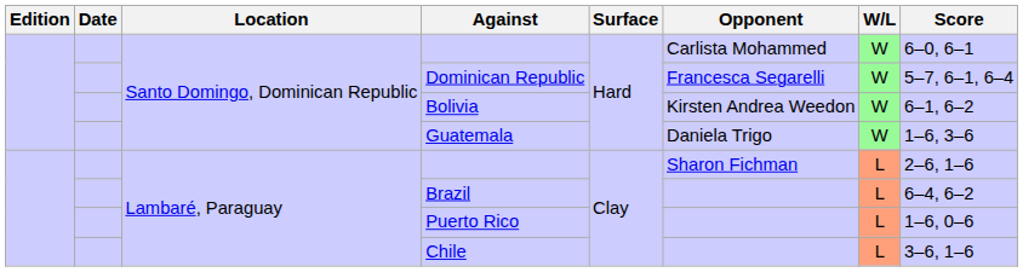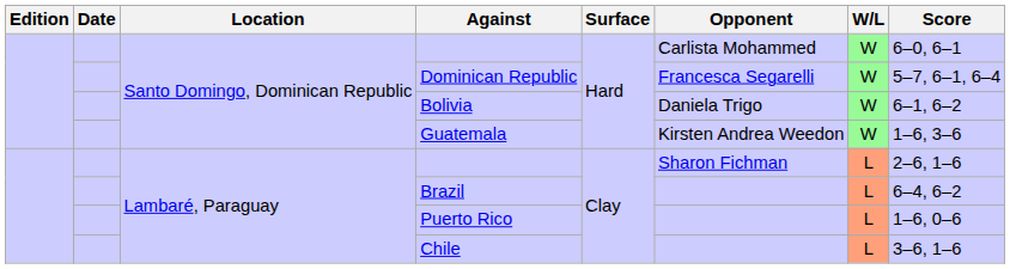 <table class=wikitable style=font-size:97%>
 <tr>
 <th>Edition</th>
 <th>Date</th>
 <th>Location</th>
 <th>Against</th>
 <th>Surface</th>
 <th>Opponent</th>
 <th>W/L</th>
 <th>Score</th>
 </tr>
 <tr style="background:#ccf;">
 <td rowspan="4"></td>
 <td></td>
 <td rowspan="4"><a href='#'>Santo Domingo</a>, Dominican Republic</td>
 <td> </td>
 <td rowspan="4">Hard</td>
 <td> Carlista Mohammed</td>
 <td style="text-align:center; background:#98fb98;">W</td>
 <td>6–0, 6–1</td>
 </tr>
 <tr style="background:#ccf;">
 <td></td>
 <td> <a href='#'>Dominican Republic</a></td>
 <td> <a href='#'>Francesca Segarelli</a></td>
 <td style="text-align:center; background:#98fb98;">W</td>
 <td>5–7, 6–1, 6–4</td>
 </tr>
 <tr style="background:#ccf;">
 <td></td>
 <td> <a href='#'>Bolivia</a></td>
-<td> Kirsten Andrea Weedon</td>
+<td> Daniela Trigo</td>
 <td style="text-align:center; background:#98fb98;">W</td>
 <td>6–1, 6–2</td>
 </tr>
 <tr style="background:#ccf;">
 <td></td>
 <td> <a href='#'>Guatemala</a></td>
-<td> Daniela Trigo</td>
+<td> Kirsten Andrea Weedon</td>
 <td style="text-align:center; background:#98fb98;">W</td>
 <td>1–6, 3–6</td>
 </tr>
 <tr style="background:#ccf;">
 <td rowspan="4"></td>
 <td></td>
 <td rowspan="4"><a href='#'>Lambaré</a>, Paraguay</td>
 <td> </td>
 <td rowspan="4">Clay</td>
 <td> <a href='#'>Sharon Fichman</a></td>
 <td style="text-align:center; background:#ffa07a;">L</td>
 <td>2–6, 1–6</td>
 </tr>
 <tr style="background:#ccf;">
 <td></td>
 <td> <a href='#'>Brazil</a></td>
 <td> </td>
 <td style="text-align:center; background:#ffa07a;">L</td>
 <td>6–4, 6–2</td>
 </tr>
 <tr style="background:#ccf;">
 <td></td>
 <td> <a href='#'>Puerto Rico</a></td>
 <td> </td>
 <td style="text-align:center; background:#ffa07a;">L</td>
 <td>1–6, 0–6</td>
 </tr>
 <tr style="background:#ccf;">
 <td></td>
 <td> <a href='#'>Chile</a></td>
 <td> </td>
 <td style="text-align:center; background:#ffa07a;">L</td>
 <td>3–6, 1–6</td>
 </tr>
 </table>
